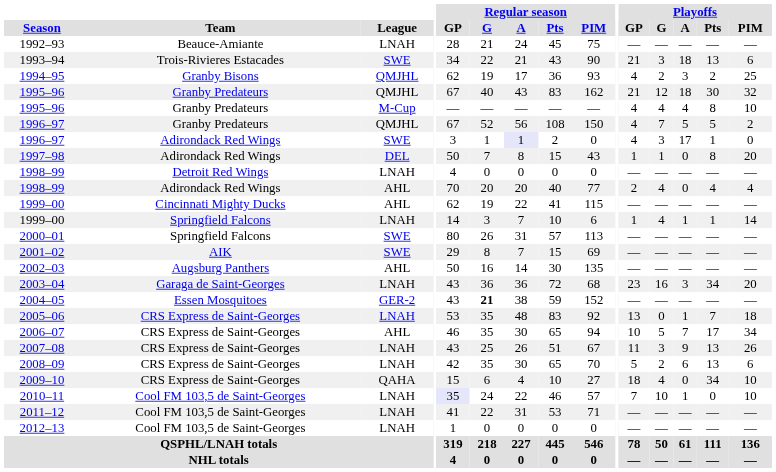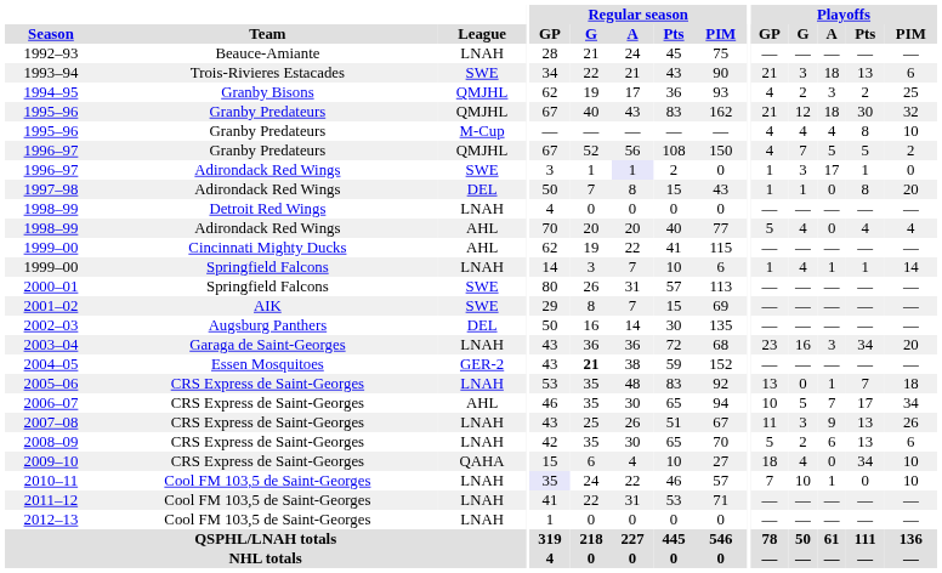 <table border="0" cellpadding="1" cellspacing="0" style="text-align:center; width:60em">
 <tr bgcolor="#e0e0e0">
 <th colspan="3" bgcolor="#ffffff"></th>
 <th rowspan="100" bgcolor="#ffffff"></th>
 <th colspan="5"><a href='#'>Regular season</a></th>
 <th rowspan="100" bgcolor="#ffffff"></th>
 <th colspan="5"><a href='#'>Playoffs</a></th>
 </tr>
 <tr bgcolor="#e0e0e0">
 <th><a href='#'>Season</a></th>
 <th>Team</th>
 <th>League</th>
 <th>GP</th>
 <th><a href='#'>G</a></th>
 <th><a href='#'>A</a></th>
 <th><a href='#'>Pts</a></th>
 <th><a href='#'>PIM</a></th>
 <th>GP</th>
 <th>G</th>
 <th>A</th>
 <th>Pts</th>
 <th>PIM</th>
 </tr>
 <tr>
 <td>1992–93</td>
 <td>Beauce-Amiante</td>
 <td>LNAH</td>
 <td>28</td>
 <td>21</td>
 <td>24</td>
 <td>45</td>
 <td>75</td>
 <td>—</td>
 <td>—</td>
 <td>—</td>
 <td>—</td>
 <td>—</td>
 </tr>
 <tr bgcolor="#f0f0f0">
 <td>1993–94</td>
 <td>Trois-Rivieres Estacades</td>
 <td><a href='#'>SWE</a></td>
 <td>34</td>
 <td>22</td>
 <td>21</td>
 <td>43</td>
 <td>90</td>
 <td>21</td>
 <td>3</td>
 <td>18</td>
 <td>13</td>
 <td>6</td>
 </tr>
 <tr>
 <td><a href='#'>1994–95</a></td>
 <td><a href='#'>Granby Bisons</a></td>
 <td><a href='#'>QMJHL</a></td>
 <td>62</td>
 <td>19</td>
 <td>17</td>
 <td>36</td>
 <td>93</td>
 <td>4</td>
 <td>2</td>
 <td>3</td>
 <td>2</td>
 <td>25</td>
 </tr>
 <tr bgcolor="#f0f0f0">
 <td><a href='#'>1995–96</a></td>
 <td><a href='#'>Granby Predateurs</a></td>
 <td>QMJHL</td>
 <td>67</td>
 <td>40</td>
 <td>43</td>
 <td>83</td>
 <td>162</td>
 <td>21</td>
 <td>12</td>
 <td>18</td>
 <td>30</td>
 <td>32</td>
 </tr>
 <tr>
 <td><a href='#'>1995–96</a></td>
 <td>Granby Predateurs</td>
 <td><a href='#'>M-Cup</a></td>
 <td>—</td>
 <td>—</td>
 <td>—</td>
 <td>—</td>
 <td>—</td>
 <td>4</td>
 <td>4</td>
 <td>4</td>
 <td>8</td>
 <td>10</td>
 </tr>
 <tr bgcolor="#f0f0f0">
 <td><a href='#'>1996–97</a></td>
 <td>Granby Predateurs</td>
 <td>QMJHL</td>
 <td>67</td>
 <td>52</td>
 <td>56</td>
 <td>108</td>
 <td>150</td>
 <td>4</td>
 <td>7</td>
 <td>5</td>
 <td>5</td>
 <td>2</td>
 </tr>
 <tr>
 <td><a href='#'>1996–97</a></td>
 <td><a href='#'>Adirondack Red Wings</a></td>
 <td><a href='#'>SWE</a></td>
 <td>3</td>
 <td>1</td>
 <td style="background: lavender;">1</td>
 <td>2</td>
 <td>0</td>
-<td>4</td>
+<td>1</td>
 <td>3</td>
 <td>17</td>
 <td>1</td>
 <td>0</td>
 </tr>
 <tr bgcolor="#f0f0f0">
 <td><a href='#'>1997–98</a></td>
 <td>Adirondack Red Wings</td>
 <td><a href='#'>DEL</a></td>
 <td>50</td>
 <td>7</td>
 <td>8</td>
 <td>15</td>
 <td>43</td>
 <td>1</td>
 <td>1</td>
 <td>0</td>
 <td>8</td>
 <td>20</td>
 </tr>
 <tr>
 <td><a href='#'>1998–99</a></td>
 <td><a href='#'>Detroit Red Wings</a></td>
 <td>LNAH</td>
 <td>4</td>
 <td>0</td>
 <td>0</td>
 <td>0</td>
 <td>0</td>
 <td>—</td>
 <td>—</td>
 <td>—</td>
 <td>—</td>
 <td>—</td>
 </tr>
 <tr bgcolor="#f0f0f0">
 <td><a href='#'>1998–99</a></td>
 <td>Adirondack Red Wings</td>
 <td>AHL</td>
 <td>70</td>
 <td>20</td>
 <td>20</td>
 <td>40</td>
 <td>77</td>
-<td>2</td>
+<td>5</td>
 <td>4</td>
 <td>0</td>
 <td>4</td>
 <td>4</td>
 </tr>
 <tr>
 <td><a href='#'>1999–00</a></td>
 <td><a href='#'>Cincinnati Mighty Ducks</a></td>
 <td>AHL</td>
 <td>62</td>
 <td>19</td>
 <td>22</td>
 <td>41</td>
 <td>115</td>
 <td>—</td>
 <td>—</td>
 <td>—</td>
 <td>—</td>
 <td>—</td>
 </tr>
 <tr bgcolor="#f0f0f0">
 <td>1999–00</td>
 <td><a href='#'>Springfield Falcons</a></td>
 <td>LNAH</td>
 <td>14</td>
 <td>3</td>
 <td>7</td>
 <td>10</td>
 <td>6</td>
 <td>1</td>
 <td>4</td>
 <td>1</td>
 <td>1</td>
 <td>14</td>
 </tr>
 <tr>
 <td><a href='#'>2000–01</a></td>
 <td>Springfield Falcons</td>
 <td><a href='#'>SWE</a></td>
 <td>80</td>
 <td>26</td>
 <td>31</td>
 <td>57</td>
 <td>113</td>
 <td>—</td>
 <td>—</td>
 <td>—</td>
 <td>—</td>
 <td>—</td>
 </tr>
 <tr bgcolor="#f0f0f0">
 <td><a href='#'>2001–02</a></td>
 <td><a href='#'>AIK</a></td>
 <td><a href='#'>SWE</a></td>
 <td>29</td>
 <td>8</td>
 <td>7</td>
 <td>15</td>
 <td>69</td>
 <td>—</td>
 <td>—</td>
 <td>—</td>
 <td>—</td>
 <td>—</td>
 </tr>
 <tr>
 <td><a href='#'>2002–03</a></td>
 <td><a href='#'>Augsburg Panthers</a></td>
-<td>AHL</td>
+<td><a href='#'>DEL</a></td>
 <td>50</td>
 <td>16</td>
 <td>14</td>
 <td>30</td>
 <td>135</td>
 <td>—</td>
 <td>—</td>
 <td>—</td>
 <td>—</td>
 <td>—</td>
 </tr>
 <tr bgcolor="#f0f0f0">
 <td><a href='#'>2003–04</a></td>
 <td><a href='#'>Garaga de Saint-Georges</a></td>
 <td>LNAH</td>
 <td>43</td>
 <td>36</td>
 <td>36</td>
 <td>72</td>
 <td>68</td>
 <td>23</td>
 <td>16</td>
 <td>3</td>
 <td>34</td>
 <td>20</td>
 </tr>
 <tr>
 <td><a href='#'>2004–05</a></td>
 <td><a href='#'>Essen Mosquitoes</a></td>
 <td><a href='#'>GER-2</a></td>
 <td>43</td>
 <td><strong>21</strong></td>
 <td>38</td>
 <td>59</td>
 <td>152</td>
 <td>—</td>
 <td>—</td>
 <td>—</td>
 <td>—</td>
 <td>—</td>
 </tr>
 <tr bgcolor="#f0f0f0">
 <td><a href='#'>2005–06</a></td>
 <td><a href='#'>CRS Express de Saint-Georges</a></td>
 <td><a href='#'>LNAH</a></td>
 <td>53</td>
 <td>35</td>
 <td>48</td>
 <td>83</td>
 <td>92</td>
 <td>13</td>
 <td>0</td>
 <td>1</td>
 <td>7</td>
 <td>18</td>
 </tr>
 <tr>
 <td><a href='#'>2006–07</a></td>
 <td>CRS Express de Saint-Georges</td>
 <td>AHL</td>
 <td>46</td>
 <td>35</td>
 <td>30</td>
 <td>65</td>
 <td>94</td>
 <td>10</td>
 <td>5</td>
 <td>7</td>
 <td>17</td>
 <td>34</td>
 </tr>
 <tr bgcolor="#f0f0f0">
 <td><a href='#'>2007–08</a></td>
 <td>CRS Express de Saint-Georges</td>
 <td>LNAH</td>
 <td>43</td>
 <td>25</td>
 <td>26</td>
 <td>51</td>
 <td>67</td>
 <td>11</td>
 <td>3</td>
 <td>9</td>
 <td>13</td>
 <td>26</td>
 </tr>
 <tr>
 <td><a href='#'>2008–09</a></td>
 <td>CRS Express de Saint-Georges</td>
 <td>LNAH</td>
 <td>42</td>
 <td>35</td>
 <td>30</td>
 <td>65</td>
 <td>70</td>
 <td>5</td>
 <td>2</td>
 <td>6</td>
 <td>13</td>
 <td>6</td>
 </tr>
 <tr bgcolor="#f0f0f0">
 <td><a href='#'>2009–10</a></td>
 <td>CRS Express de Saint-Georges</td>
 <td>QAHA</td>
 <td>15</td>
 <td>6</td>
 <td>4</td>
 <td>10</td>
 <td>27</td>
 <td>18</td>
 <td>4</td>
 <td>0</td>
 <td>34</td>
 <td>10</td>
 </tr>
 <tr>
 <td><a href='#'>2010–11</a></td>
 <td><a href='#'>Cool FM 103,5 de Saint-Georges</a></td>
 <td>LNAH</td>
 <td style="background: lavender;">35</td>
 <td>24</td>
 <td>22</td>
 <td>46</td>
 <td>57</td>
 <td>7</td>
 <td>10</td>
 <td>1</td>
 <td>0</td>
 <td>10</td>
 </tr>
 <tr bgcolor="#f0f0f0">
 <td><a href='#'>2011–12</a></td>
 <td>Cool FM 103,5 de Saint-Georges</td>
 <td>LNAH</td>
 <td>41</td>
 <td>22</td>
 <td>31</td>
 <td>53</td>
 <td>71</td>
 <td>—</td>
 <td>—</td>
 <td>—</td>
 <td>—</td>
 <td>—</td>
 </tr>
 <tr>
 <td><a href='#'>2012–13</a></td>
 <td>Cool FM 103,5 de Saint-Georges</td>
 <td>LNAH</td>
 <td>1</td>
 <td>0</td>
 <td>0</td>
 <td>0</td>
 <td>0</td>
 <td>—</td>
 <td>—</td>
 <td>—</td>
 <td>—</td>
 <td>—</td>
 </tr>
 <tr bgcolor="#e0e0e0">
 <th colspan="3">QSPHL/LNAH totals</th>
 <th>319</th>
 <th>218</th>
 <th>227</th>
 <th>445</th>
 <th>546</th>
 <th>78</th>
 <th>50</th>
 <th>61</th>
 <th>111</th>
 <th>136</th>
 </tr>
 <tr bgcolor="#e0e0e0">
 <th colspan="3">NHL totals</th>
 <th>4</th>
 <th>0</th>
 <th>0</th>
 <th>0</th>
 <th>0</th>
 <th>—</th>
 <th>—</th>
 <th>—</th>
 <th>—</th>
 <th>—</th>
 </tr>
 </table>
